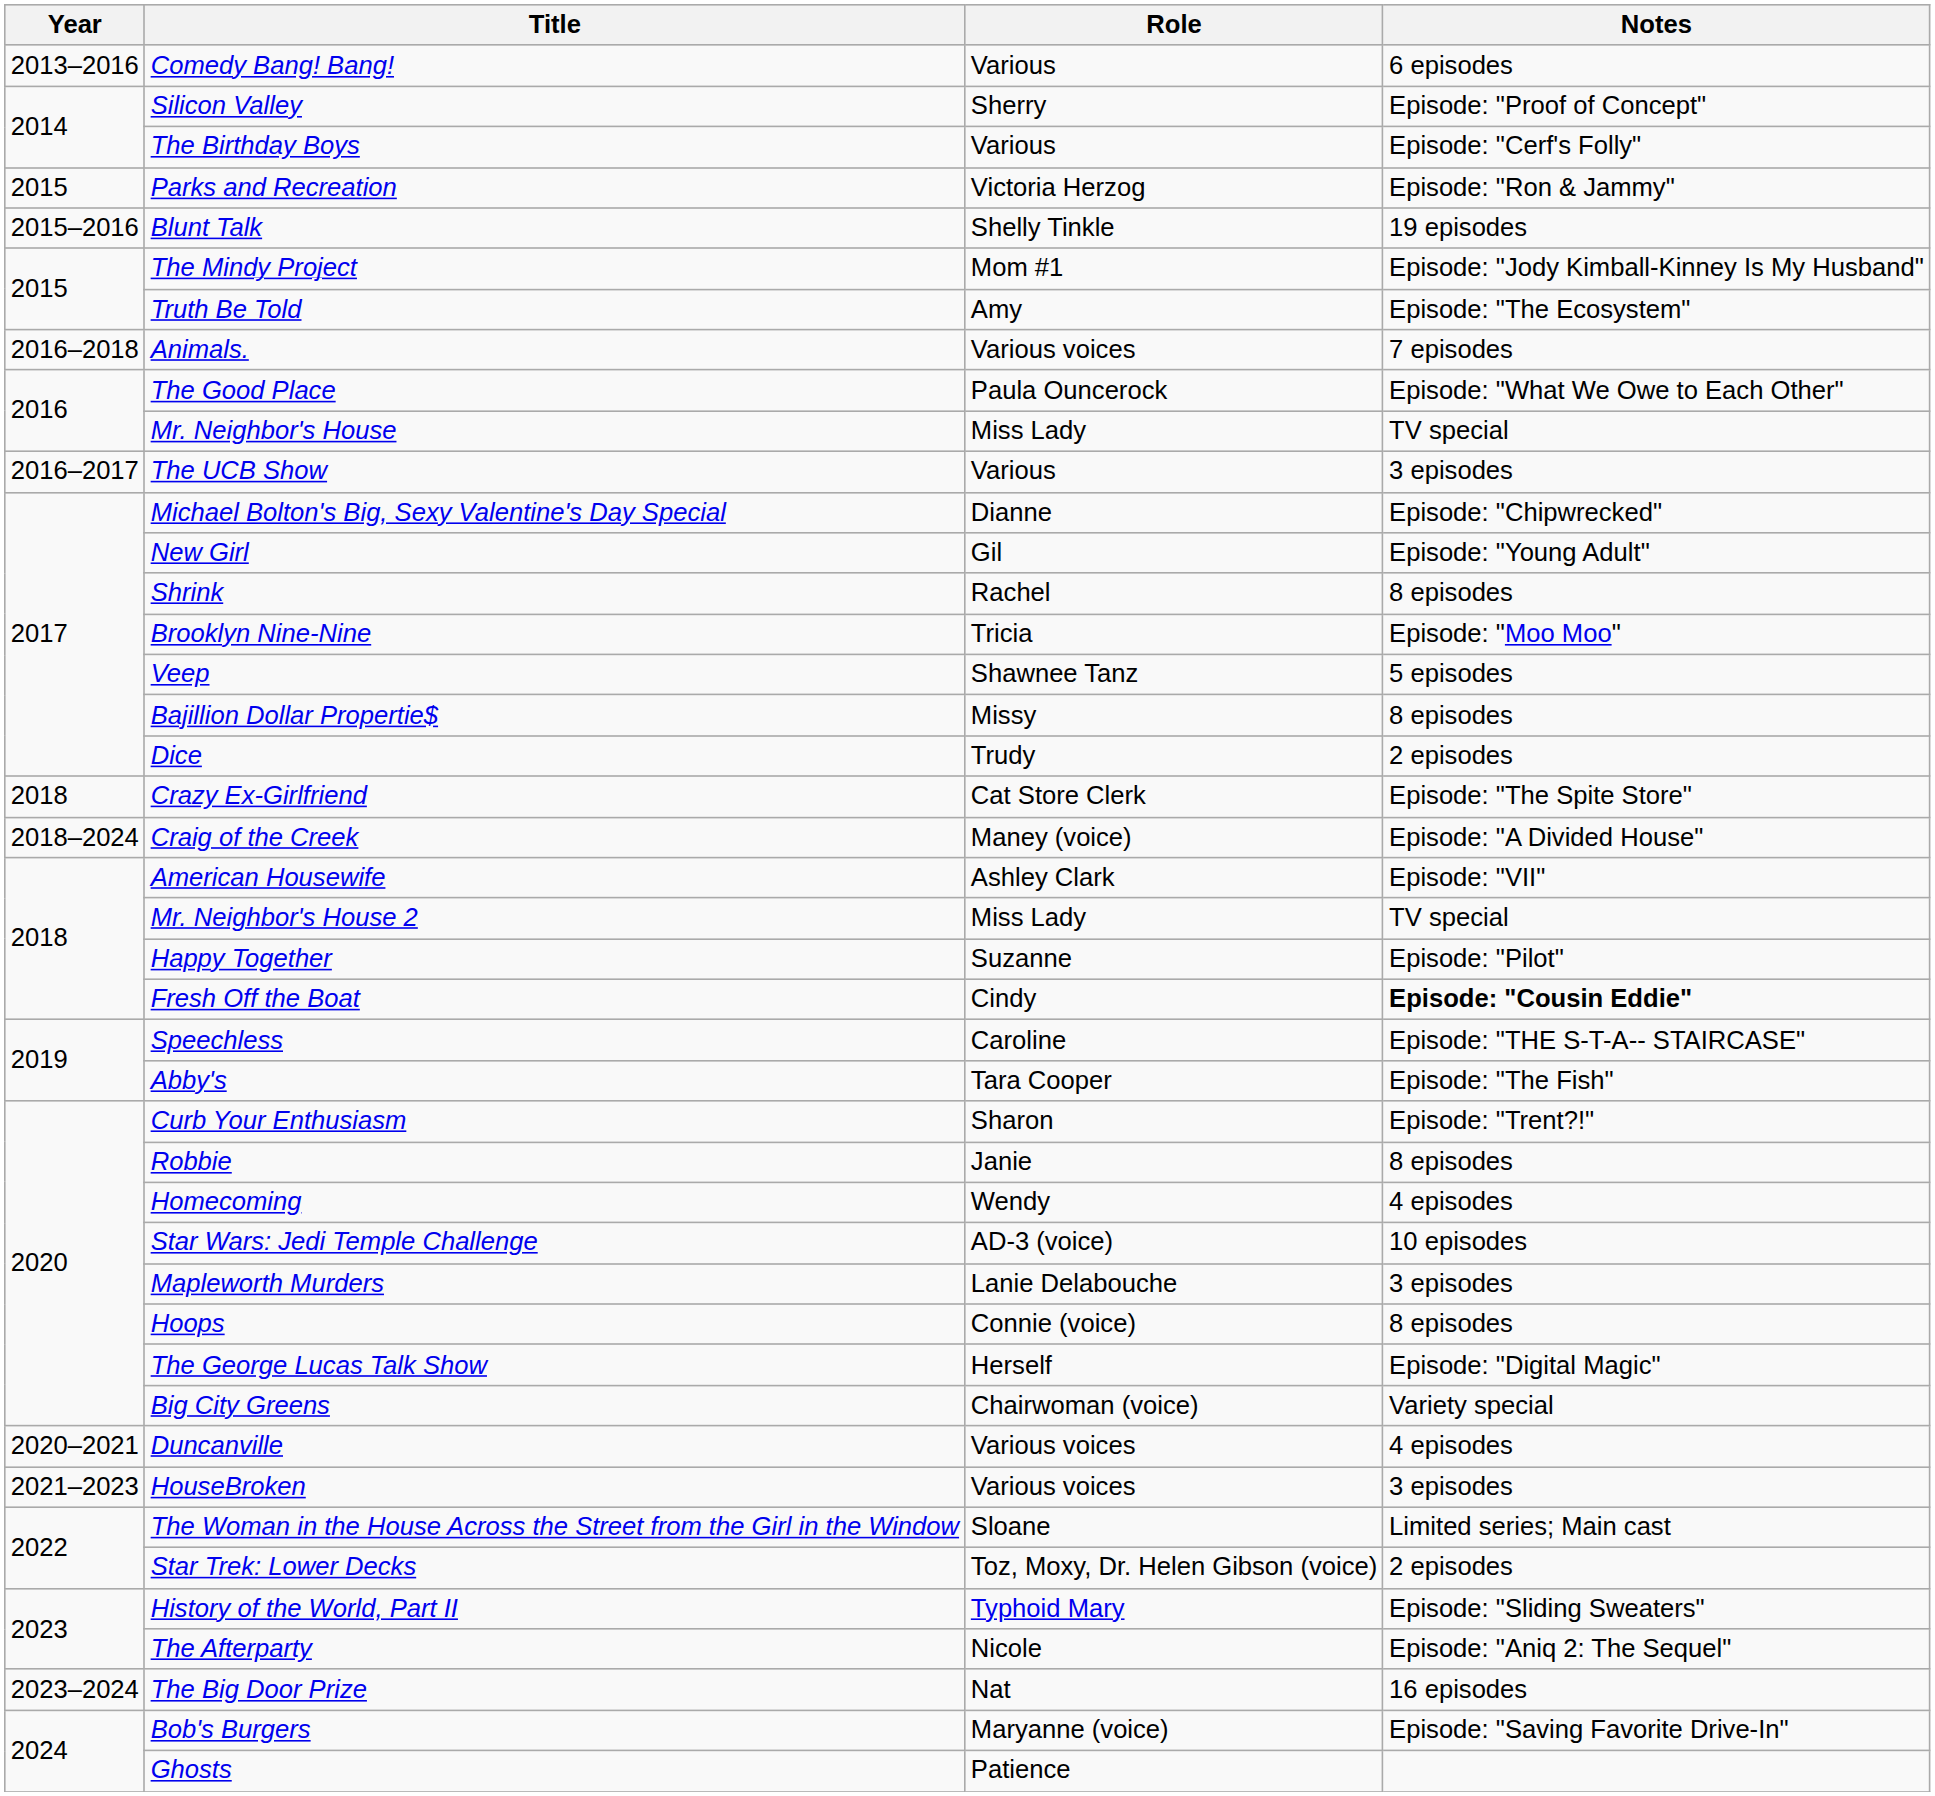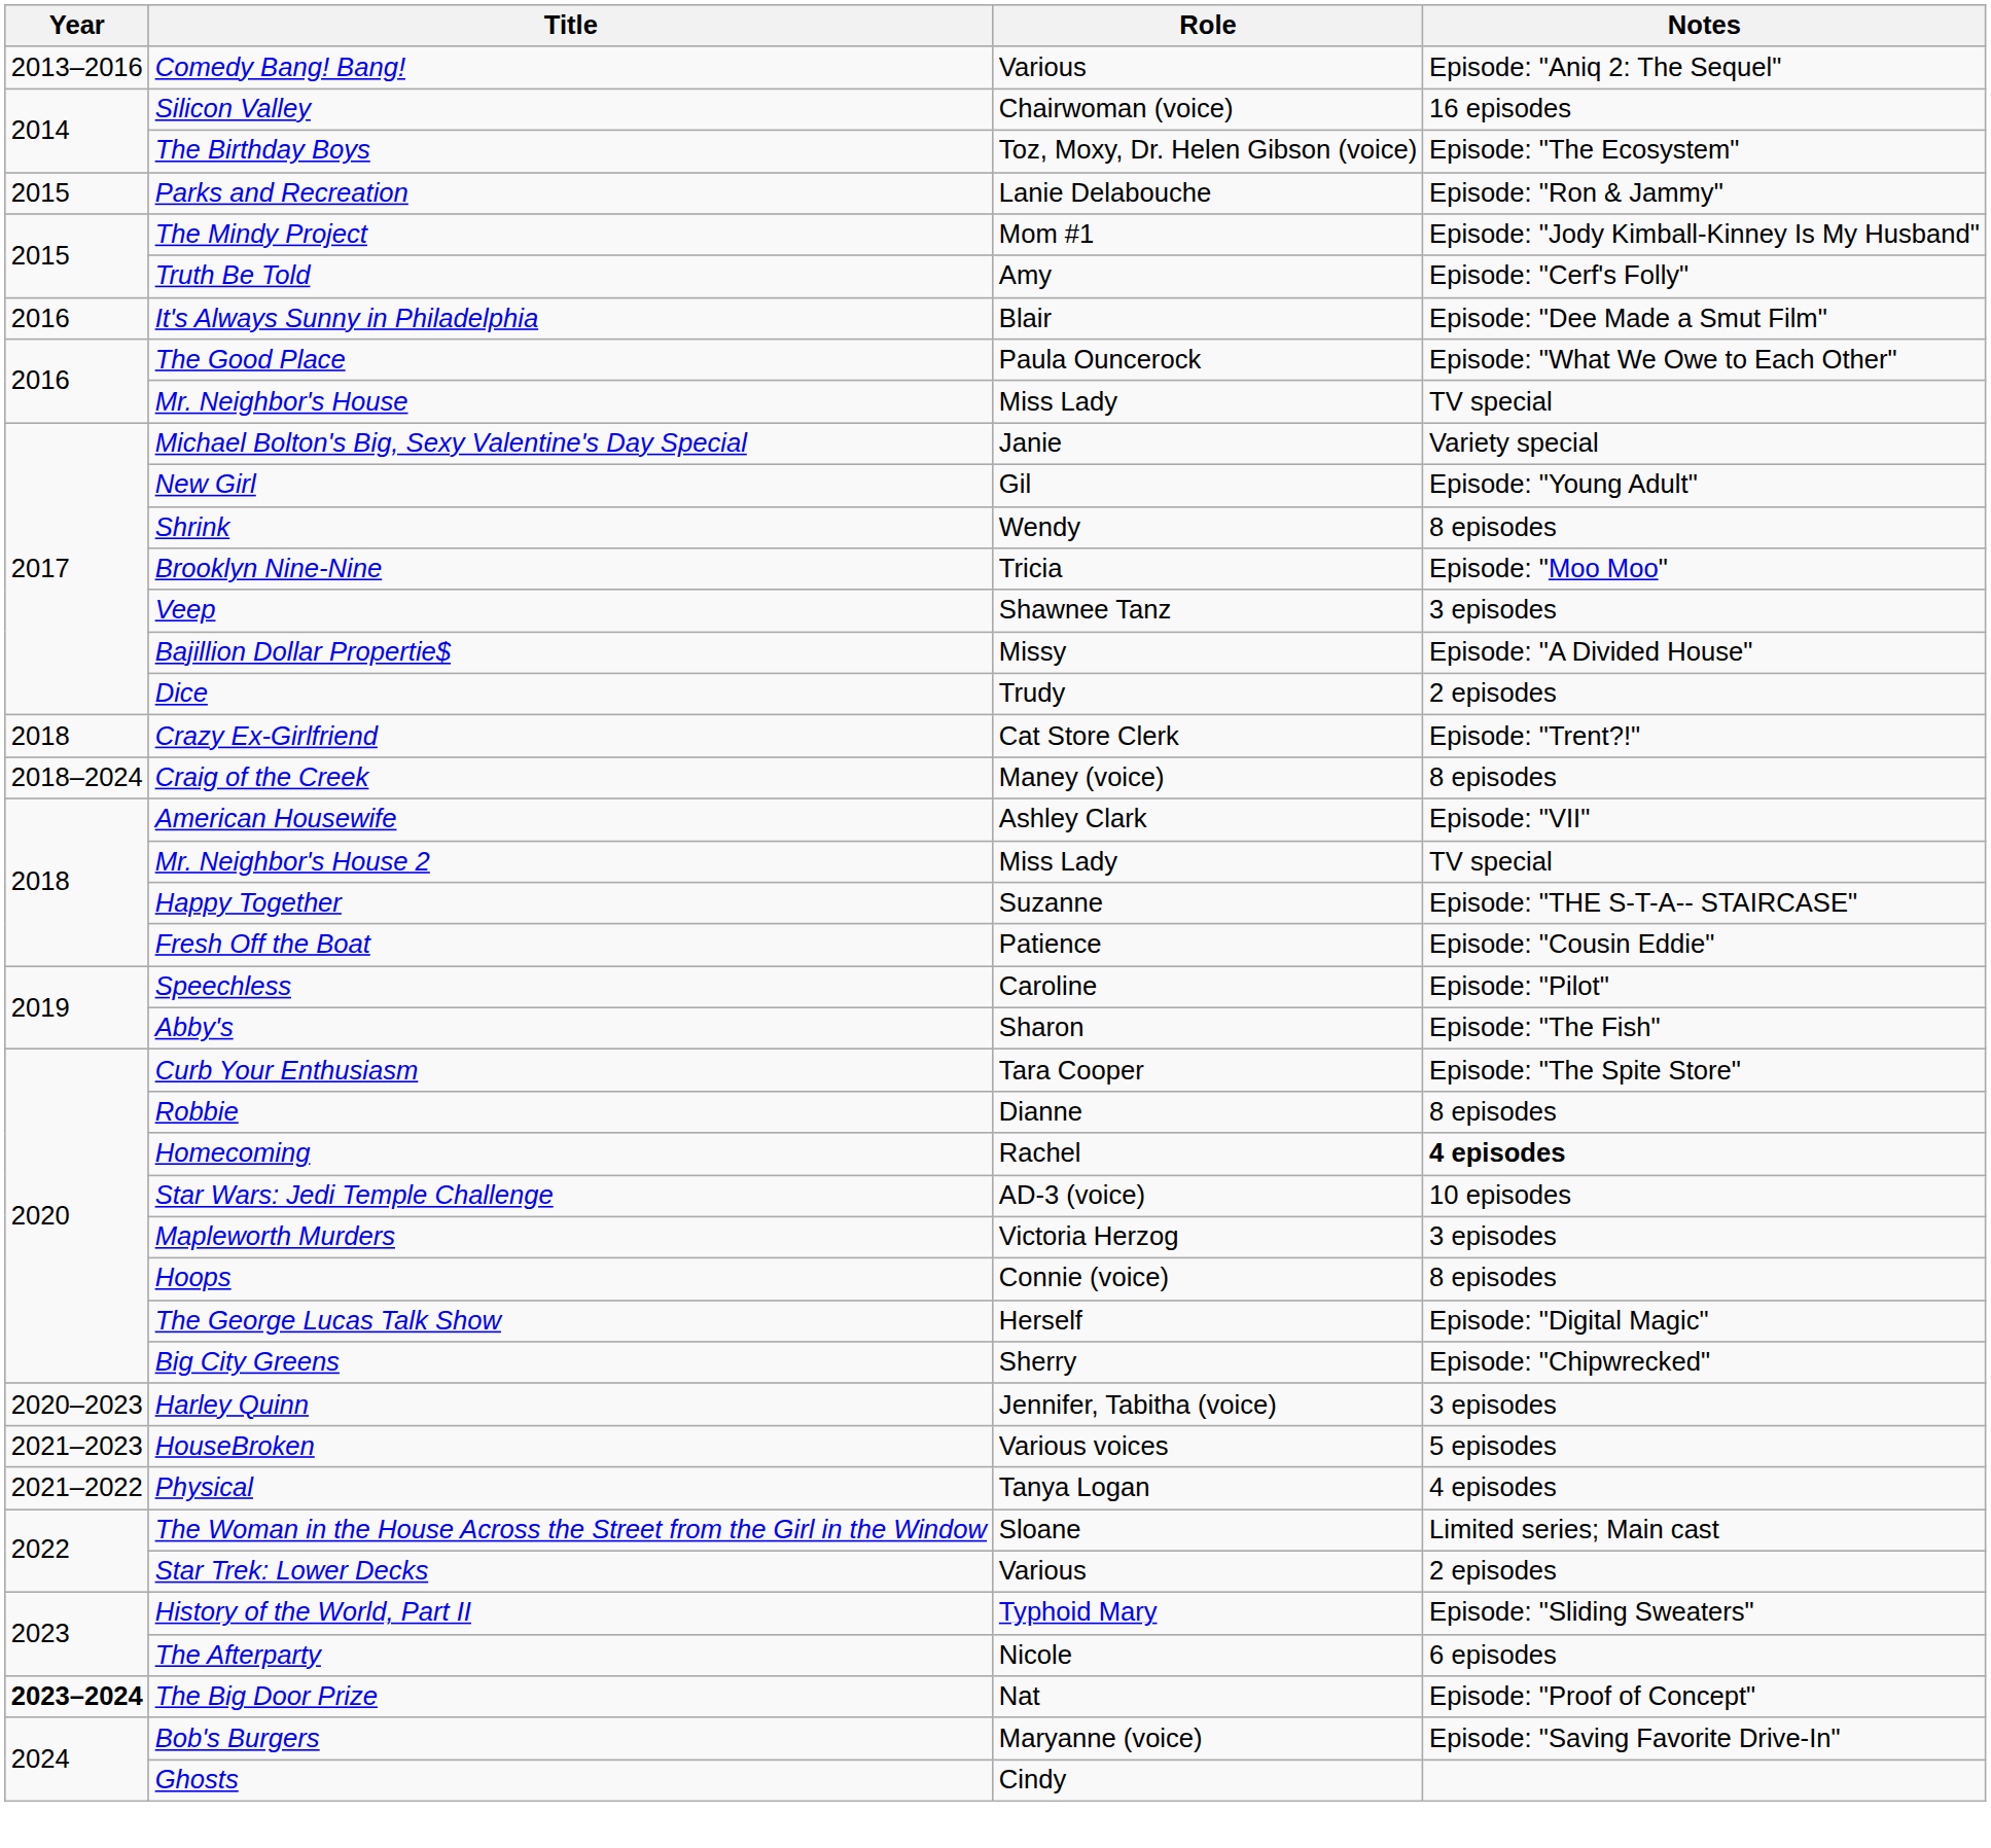 <table class="wikitable sortable">
 <tr>
 <th>Year</th>
 <th>Title</th>
 <th>Role</th>
 <th>Notes</th>
 </tr>
 <tr>
 <td>2013–2016</td>
 <td><em><a href='#'>Comedy Bang! Bang!</a></em></td>
 <td>Various</td>
-<td>6 episodes</td>
+<td>Episode: "Aniq 2: The Sequel"</td>
 </tr>
 <tr>
 <td rowspan="2">2014</td>
 <td><em><a href='#'>Silicon Valley</a></em></td>
-<td>Sherry</td>
-<td>Episode: "Proof of Concept"</td>
+<td>Chairwoman (voice)</td>
+<td>16 episodes</td>
 </tr>
 <tr>
 <td><em><a href='#'>The Birthday Boys</a></em></td>
-<td>Various</td>
-<td>Episode: "Cerf's Folly"</td>
+<td>Toz, Moxy, Dr. Helen Gibson (voice)</td>
+<td>Episode: "The Ecosystem"</td>
 </tr>
 <tr>
 <td>2015</td>
 <td><em><a href='#'>Parks and Recreation</a></em></td>
-<td>Victoria Herzog</td>
+<td>Lanie Delabouche</td>
 <td>Episode: "Ron & Jammy"</td>
-</tr>
-<tr>
-<td>2015–2016</td>
-<td><em><a href='#'>Blunt Talk</a></em></td>
-<td>Shelly Tinkle</td>
-<td>19 episodes</td>
 </tr>
 <tr>
 <td rowspan="2">2015</td>
 <td><em><a href='#'>The Mindy Project</a></em></td>
 <td>Mom #1</td>
 <td>Episode: "Jody Kimball-Kinney Is My Husband"</td>
 </tr>
 <tr>
 <td><em><a href='#'>Truth Be Told</a></em></td>
 <td>Amy</td>
-<td>Episode: "The Ecosystem"</td>
+<td>Episode: "Cerf's Folly"</td>
 </tr>
 <tr>
-<td>2016–2018</td>
-<td><em><a href='#'>Animals.</a></em></td>
-<td>Various voices</td>
-<td>7 episodes</td>
+<td>2016</td>
+<td><em><a href='#'>It's Always Sunny in Philadelphia</a></em></td>
+<td>Blair</td>
+<td>Episode: "Dee Made a Smut Film"</td>
 </tr>
 <tr>
 <td rowspan="2">2016</td>
 <td><em><a href='#'>The Good Place</a></em></td>
 <td>Paula Ouncerock</td>
 <td>Episode: "What We Owe to Each Other"</td>
 </tr>
 <tr>
 <td><em><a href='#'>Mr. Neighbor's House</a></em></td>
 <td>Miss Lady</td>
 <td>TV special</td>
 </tr>
 <tr>
-<td>2016–2017</td>
-<td><em><a href='#'>The UCB Show</a></em></td>
-<td>Various</td>
-<td>3 episodes</td>
-</tr>
-<tr>
 <td rowspan="7">2017</td>
 <td><em><a href='#'>Michael Bolton's Big, Sexy Valentine's Day Special</a></em></td>
-<td>Dianne</td>
-<td>Episode: "Chipwrecked"</td>
+<td>Janie</td>
+<td>Variety special</td>
 </tr>
 <tr>
 <td><em><a href='#'>New Girl</a></em></td>
 <td>Gil</td>
 <td>Episode: "Young Adult"</td>
 </tr>
 <tr>
 <td><em><a href='#'>Shrink</a></em></td>
-<td>Rachel</td>
+<td>Wendy</td>
 <td>8 episodes</td>
 </tr>
 <tr>
 <td><em><a href='#'>Brooklyn Nine-Nine</a></em></td>
 <td>Tricia</td>
 <td>Episode: "<a href='#'>Moo Moo</a>"</td>
 </tr>
 <tr>
 <td><em><a href='#'>Veep</a></em></td>
 <td>Shawnee Tanz</td>
-<td>5 episodes</td>
+<td>3 episodes</td>
 </tr>
 <tr>
 <td><em><a href='#'>Bajillion Dollar Propertie$</a></em></td>
 <td>Missy</td>
-<td>8 episodes</td>
+<td>Episode: "A Divided House"</td>
 </tr>
 <tr>
 <td><em><a href='#'>Dice</a></em></td>
 <td>Trudy</td>
 <td>2 episodes</td>
 </tr>
 <tr>
 <td>2018</td>
 <td><em><a href='#'>Crazy Ex-Girlfriend</a></em></td>
 <td>Cat Store Clerk</td>
-<td>Episode: "The Spite Store"</td>
+<td>Episode: "Trent?!"</td>
 </tr>
 <tr>
 <td>2018–2024</td>
 <td><em><a href='#'>Craig of the Creek</a></em></td>
 <td>Maney (voice)</td>
-<td>Episode: "A Divided House"</td>
+<td>8 episodes</td>
 </tr>
 <tr>
 <td rowspan="4">2018</td>
 <td><em><a href='#'>American Housewife</a></em></td>
 <td>Ashley Clark</td>
 <td>Episode: "VII"</td>
 </tr>
 <tr>
 <td><em><a href='#'>Mr. Neighbor's House 2</a></em></td>
 <td>Miss Lady</td>
 <td>TV special</td>
 </tr>
 <tr>
 <td><em><a href='#'>Happy Together</a></em></td>
 <td>Suzanne</td>
-<td>Episode: "Pilot"</td>
+<td>Episode: "THE S-T-A-- STAIRCASE"</td>
 </tr>
 <tr>
 <td><em><a href='#'>Fresh Off the Boat</a></em></td>
-<td>Cindy</td>
-<td><strong>Episode: "Cousin Eddie"</strong></td>
+<td>Patience</td>
+<td>Episode: "Cousin Eddie"</td>
 </tr>
 <tr>
 <td rowspan="2">2019</td>
 <td><em><a href='#'>Speechless</a></em></td>
 <td>Caroline</td>
-<td>Episode: "THE S-T-A-- STAIRCASE"</td>
+<td>Episode: "Pilot"</td>
 </tr>
 <tr>
 <td><em><a href='#'>Abby's</a></em></td>
-<td>Tara Cooper</td>
+<td>Sharon</td>
 <td>Episode: "The Fish"</td>
 </tr>
 <tr>
 <td rowspan="8">2020</td>
 <td><em><a href='#'>Curb Your Enthusiasm</a></em></td>
-<td>Sharon</td>
-<td>Episode: "Trent?!"</td>
+<td>Tara Cooper</td>
+<td>Episode: "The Spite Store"</td>
 </tr>
 <tr>
 <td><em><a href='#'>Robbie</a></em></td>
-<td>Janie</td>
+<td>Dianne</td>
 <td>8 episodes</td>
 </tr>
 <tr>
 <td><em><a href='#'>Homecoming</a></em></td>
-<td>Wendy</td>
-<td>4 episodes</td>
+<td>Rachel</td>
+<td><strong>4 episodes</strong></td>
 </tr>
 <tr>
 <td><em><a href='#'>Star Wars: Jedi Temple Challenge</a></em></td>
 <td>AD-3 (voice)</td>
 <td>10 episodes</td>
 </tr>
 <tr>
 <td><em><a href='#'>Mapleworth Murders</a></em></td>
-<td>Lanie Delabouche</td>
+<td>Victoria Herzog</td>
 <td>3 episodes</td>
 </tr>
 <tr>
 <td><em><a href='#'>Hoops</a></em></td>
 <td>Connie (voice)</td>
 <td>8 episodes</td>
 </tr>
 <tr>
 <td><em><a href='#'>The George Lucas Talk Show</a></em></td>
 <td>Herself</td>
 <td>Episode: "Digital Magic"</td>
 </tr>
 <tr>
 <td><em><a href='#'>Big City Greens</a></em></td>
-<td>Chairwoman (voice)</td>
-<td>Variety special</td>
+<td>Sherry</td>
+<td>Episode: "Chipwrecked"</td>
 </tr>
 <tr>
-<td>2020–2021</td>
-<td><em><a href='#'>Duncanville</a></em></td>
-<td>Various voices</td>
-<td>4 episodes</td>
+<td>2020–2023</td>
+<td><em><a href='#'>Harley Quinn</a></em></td>
+<td>Jennifer, Tabitha (voice)</td>
+<td>3 episodes</td>
 </tr>
 <tr>
 <td>2021–2023</td>
 <td><em><a href='#'>HouseBroken</a></em></td>
 <td>Various voices</td>
-<td>3 episodes</td>
+<td>5 episodes</td>
+</tr>
+<tr>
+<td>2021–2022</td>
+<td><em><a href='#'>Physical</a></em></td>
+<td>Tanya Logan</td>
+<td>4 episodes</td>
 </tr>
 <tr>
 <td rowspan="2">2022</td>
 <td><em><a href='#'>The Woman in the House Across the Street from the Girl in the Window</a></em></td>
 <td>Sloane</td>
 <td>Limited series; Main cast</td>
 </tr>
 <tr>
 <td><em><a href='#'>Star Trek: Lower Decks</a></em></td>
-<td>Toz, Moxy, Dr. Helen Gibson (voice)</td>
+<td>Various</td>
 <td>2 episodes</td>
 </tr>
 <tr>
 <td rowspan="2">2023</td>
 <td><em><a href='#'>History of the World, Part II</a></em></td>
 <td><a href='#'>Typhoid Mary</a></td>
 <td>Episode: "Sliding Sweaters"</td>
 </tr>
 <tr>
 <td><em><a href='#'>The Afterparty</a></em></td>
 <td>Nicole</td>
-<td>Episode: "Aniq 2: The Sequel"</td>
+<td>6 episodes</td>
 </tr>
 <tr>
-<td>2023–2024</td>
+<td><strong>2023–2024</strong></td>
 <td><em><a href='#'>The Big Door Prize</a></em></td>
 <td>Nat</td>
-<td>16 episodes</td>
+<td>Episode: "Proof of Concept"</td>
 </tr>
 <tr>
 <td rowspan="2">2024</td>
 <td><em><a href='#'>Bob's Burgers</a></em></td>
 <td>Maryanne (voice)</td>
 <td>Episode: "Saving Favorite Drive-In"</td>
 </tr>
 <tr>
 <td><em><a href='#'>Ghosts</a></em></td>
-<td>Patience</td>
+<td>Cindy</td>
 <td></td>
 </tr>
 </table>
